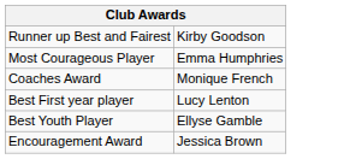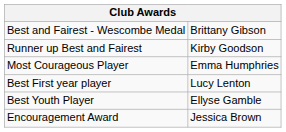 <table class="wikitable">
 <tr>
 <th colspan="2">Club Awards</th>
+</tr>
+<tr>
+<td>Best and Fairest - Wescombe Medal</td>
+<td>Brittany Gibson</td>
 </tr>
 <tr>
 <td>Runner up Best and Fairest</td>
 <td>Kirby Goodson</td>
 </tr>
 <tr>
 <td>Most Courageous Player</td>
 <td>Emma Humphries</td>
-</tr>
-<tr>
-<td>Coaches Award</td>
-<td>Monique French</td>
 </tr>
 <tr>
 <td>Best First year player</td>
 <td>Lucy Lenton</td>
 </tr>
 <tr>
 <td>Best Youth Player</td>
 <td>Ellyse Gamble</td>
 </tr>
 <tr>
 <td>Encouragement Award</td>
 <td>Jessica Brown</td>
 </tr>
 </table>
